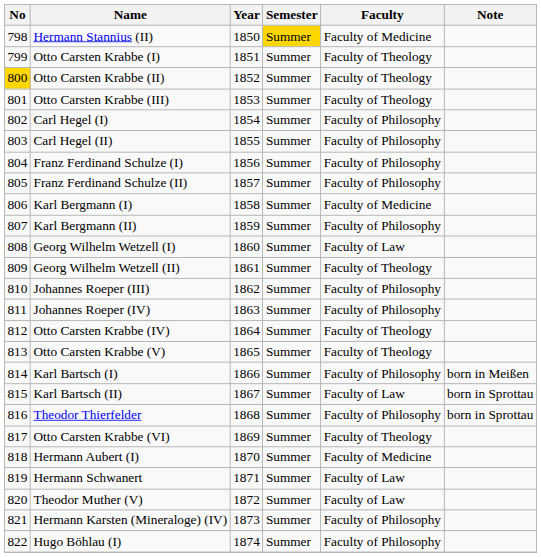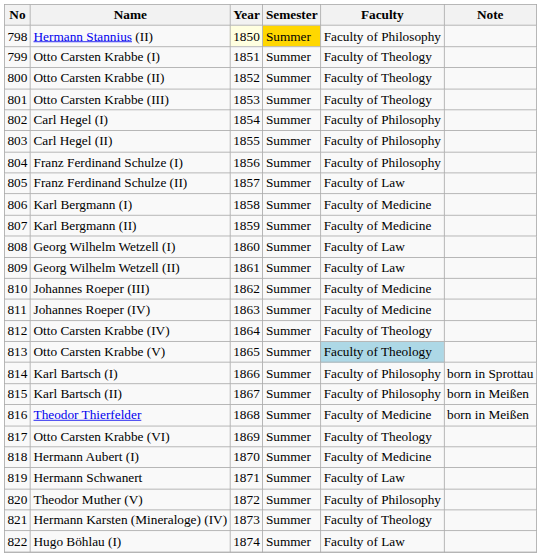 <table class="wikitable">
 <tr>
 <th bgcolor="silver">No</th>
 <th bgcolor="silver">Name</th>
 <th bgcolor="silver">Year</th>
 <th bgcolor="silver">Semester</th>
 <th bgcolor="silver">Faculty</th>
 <th bgcolor="silver">Note</th>
 </tr>
 <tr>
 <td>798</td>
 <td><a href='#'>Hermann Stannius</a> (II)</td>
-<td>1850</td>
+<td style="background: lightyellow;">1850</td>
 <td style="background: gold;">Summer</td>
-<td>Faculty of Medicine</td>
+<td>Faculty of Philosophy</td>
 <td></td>
 </tr>
 <tr>
 <td>799</td>
 <td>Otto Carsten Krabbe (I)</td>
 <td>1851</td>
 <td>Summer</td>
 <td>Faculty of Theology</td>
 <td></td>
 </tr>
 <tr>
-<td style="background: gold;">800</td>
+<td>800</td>
 <td>Otto Carsten Krabbe (II)</td>
 <td>1852</td>
 <td>Summer</td>
 <td>Faculty of Theology</td>
 <td></td>
 </tr>
 <tr>
 <td>801</td>
 <td>Otto Carsten Krabbe (III)</td>
 <td>1853</td>
 <td>Summer</td>
 <td>Faculty of Theology</td>
 <td></td>
 </tr>
 <tr>
 <td>802</td>
 <td>Carl Hegel (I)</td>
 <td>1854</td>
 <td>Summer</td>
 <td>Faculty of Philosophy</td>
 <td></td>
 </tr>
 <tr>
 <td>803</td>
 <td>Carl Hegel (II)</td>
 <td>1855</td>
 <td>Summer</td>
 <td>Faculty of Philosophy</td>
 <td></td>
 </tr>
 <tr>
 <td>804</td>
 <td>Franz Ferdinand Schulze (I)</td>
 <td>1856</td>
 <td>Summer</td>
 <td>Faculty of Philosophy</td>
 <td></td>
 </tr>
 <tr>
 <td>805</td>
 <td>Franz Ferdinand Schulze (II)</td>
 <td>1857</td>
 <td>Summer</td>
-<td>Faculty of Philosophy</td>
+<td>Faculty of Law</td>
 <td></td>
 </tr>
 <tr>
 <td>806</td>
 <td>Karl Bergmann (I)</td>
 <td>1858</td>
 <td>Summer</td>
 <td>Faculty of Medicine</td>
 <td></td>
 </tr>
 <tr>
 <td>807</td>
 <td>Karl Bergmann (II)</td>
 <td>1859</td>
 <td>Summer</td>
-<td>Faculty of Philosophy</td>
+<td>Faculty of Medicine</td>
 <td></td>
 </tr>
 <tr>
 <td>808</td>
 <td>Georg Wilhelm Wetzell (I)</td>
 <td>1860</td>
 <td>Summer</td>
 <td>Faculty of Law</td>
 <td></td>
 </tr>
 <tr>
 <td>809</td>
 <td>Georg Wilhelm Wetzell (II)</td>
 <td>1861</td>
 <td>Summer</td>
-<td>Faculty of Theology</td>
+<td>Faculty of Law</td>
 <td></td>
 </tr>
 <tr>
 <td>810</td>
 <td>Johannes Roeper (III)</td>
 <td>1862</td>
 <td>Summer</td>
-<td>Faculty of Philosophy</td>
+<td>Faculty of Medicine</td>
 <td></td>
 </tr>
 <tr>
 <td>811</td>
 <td>Johannes Roeper (IV)</td>
 <td>1863</td>
 <td>Summer</td>
-<td>Faculty of Philosophy</td>
+<td>Faculty of Medicine</td>
 <td></td>
 </tr>
 <tr>
 <td>812</td>
 <td>Otto Carsten Krabbe (IV)</td>
 <td>1864</td>
 <td>Summer</td>
 <td>Faculty of Theology</td>
 <td></td>
 </tr>
 <tr>
 <td>813</td>
 <td>Otto Carsten Krabbe (V)</td>
 <td>1865</td>
 <td>Summer</td>
-<td>Faculty of Theology</td>
+<td style="background: lightblue;">Faculty of Theology</td>
 <td></td>
 </tr>
 <tr>
 <td>814</td>
 <td>Karl Bartsch (I)</td>
 <td>1866</td>
 <td>Summer</td>
 <td>Faculty of Philosophy</td>
-<td>born in Meißen</td>
+<td>born in Sprottau</td>
 </tr>
 <tr>
 <td>815</td>
 <td>Karl Bartsch (II)</td>
 <td>1867</td>
 <td>Summer</td>
-<td>Faculty of Law</td>
-<td>born in Sprottau</td>
+<td>Faculty of Philosophy</td>
+<td>born in Meißen</td>
 </tr>
 <tr>
 <td>816</td>
 <td><a href='#'>Theodor Thierfelder</a></td>
 <td>1868</td>
 <td>Summer</td>
-<td>Faculty of Philosophy</td>
-<td>born in Sprottau</td>
+<td>Faculty of Medicine</td>
+<td>born in Meißen</td>
 </tr>
 <tr>
 <td>817</td>
 <td>Otto Carsten Krabbe (VI)</td>
 <td>1869</td>
 <td>Summer</td>
 <td>Faculty of Theology</td>
 <td></td>
 </tr>
 <tr>
 <td>818</td>
 <td>Hermann Aubert (I)</td>
 <td>1870</td>
 <td>Summer</td>
 <td>Faculty of Medicine</td>
 <td></td>
 </tr>
 <tr>
 <td>819</td>
 <td>Hermann Schwanert</td>
 <td>1871</td>
 <td>Summer</td>
 <td>Faculty of Law</td>
 <td></td>
 </tr>
 <tr>
 <td>820</td>
 <td>Theodor Muther (V)</td>
 <td>1872</td>
 <td>Summer</td>
-<td>Faculty of Law</td>
+<td>Faculty of Philosophy</td>
 <td></td>
 </tr>
 <tr>
 <td>821</td>
 <td>Hermann Karsten (Mineraloge) (IV)</td>
 <td>1873</td>
 <td>Summer</td>
-<td>Faculty of Philosophy</td>
+<td>Faculty of Theology</td>
 <td></td>
 </tr>
 <tr>
 <td>822</td>
 <td>Hugo Böhlau (I)</td>
 <td>1874</td>
 <td>Summer</td>
-<td>Faculty of Philosophy</td>
+<td>Faculty of Law</td>
 <td></td>
 </tr>
 <tr>
 </tr>
 </table>
